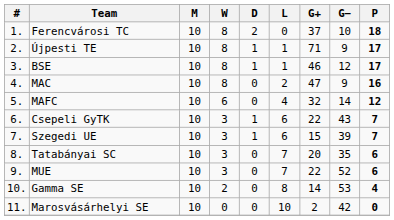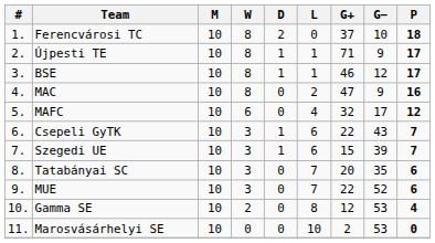 <table class="wikitable" style="text-align: center;">
 <tr>
 <th width="15">#</th>
 <th width="175">Team</th>
 <th width="30">M</th>
 <th width="30">W</th>
 <th width="30">D</th>
 <th width="30">L</th>
 <th width="30">G+</th>
 <th width="30">G−</th>
 <th width="30">P</th>
 </tr>
 <tr>
 <td>1.</td>
 <td align="left">Ferencvárosi TC</td>
 <td>10</td>
 <td>8</td>
 <td>2</td>
 <td>0</td>
 <td>37</td>
 <td>10</td>
 <td><strong>18</strong></td>
 </tr>
 <tr>
 <td>2.</td>
 <td align="left">Újpesti TE</td>
 <td>10</td>
 <td>8</td>
 <td>1</td>
 <td>1</td>
 <td>71</td>
 <td>9</td>
 <td><strong>17</strong></td>
 </tr>
 <tr>
 <td>3.</td>
 <td align="left">BSE</td>
 <td>10</td>
 <td>8</td>
 <td>1</td>
 <td>1</td>
 <td>46</td>
 <td>12</td>
 <td><strong>17</strong></td>
 </tr>
 <tr>
 <td>4.</td>
 <td align="left">MAC</td>
 <td>10</td>
 <td>8</td>
 <td>0</td>
 <td>2</td>
 <td>47</td>
 <td>9</td>
 <td><strong>16</strong></td>
 </tr>
 <tr>
 <td>5.</td>
 <td align="left">MAFC</td>
 <td>10</td>
 <td>6</td>
 <td>0</td>
 <td>4</td>
 <td>32</td>
-<td>14</td>
+<td>17</td>
 <td><strong>12</strong></td>
 </tr>
 <tr>
 <td>6.</td>
 <td align="left">Csepeli GyTK</td>
 <td>10</td>
 <td>3</td>
 <td>1</td>
 <td>6</td>
 <td>22</td>
 <td>43</td>
 <td><strong>7</strong></td>
 </tr>
 <tr>
 <td>7.</td>
 <td align="left">Szegedi UE</td>
 <td>10</td>
 <td>3</td>
 <td>1</td>
 <td>6</td>
 <td>15</td>
 <td>39</td>
 <td><strong>7</strong></td>
 </tr>
 <tr>
 <td>8.</td>
 <td align="left">Tatabányai SC</td>
 <td>10</td>
 <td>3</td>
 <td>0</td>
 <td>7</td>
 <td>20</td>
 <td>35</td>
 <td><strong>6</strong></td>
 </tr>
 <tr>
 <td>9.</td>
 <td align="left">MUE</td>
 <td>10</td>
 <td>3</td>
 <td>0</td>
 <td>7</td>
 <td>22</td>
 <td>52</td>
 <td><strong>6</strong></td>
 </tr>
 <tr>
 <td>10.</td>
 <td align="left">Gamma SE</td>
 <td>10</td>
 <td>2</td>
 <td>0</td>
 <td>8</td>
-<td>14</td>
+<td>12</td>
 <td>53</td>
 <td><strong>4</strong></td>
 </tr>
 <tr>
 <td>11.</td>
 <td align="left">Marosvásárhelyi SE</td>
 <td>10</td>
 <td>0</td>
 <td>0</td>
 <td>10</td>
 <td>2</td>
-<td>42</td>
+<td>53</td>
 <td><strong>0</strong></td>
 </tr>
 <tr>
 </tr>
 </table>
